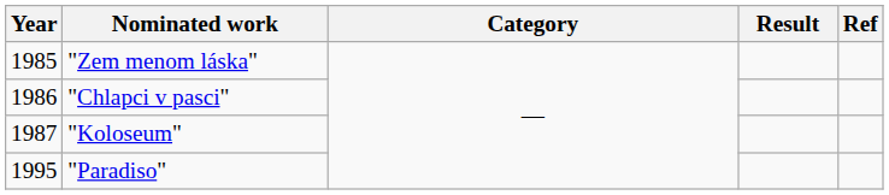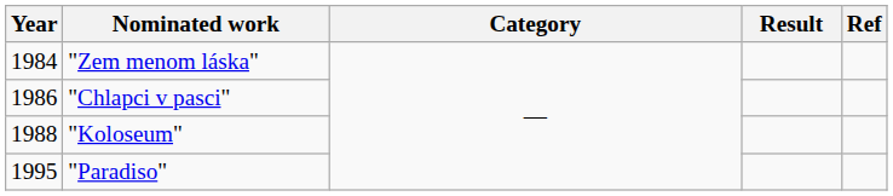 <table class="wikitable">
 <tr>
 <th style="width:10px;">Year</th>
 <th style="width:237px;">Nominated work</th>
 <th style="width:410px;">Category</th>
 <th style="width:73px;">Result</th>
 <th>Ref</th>
 </tr>
 <tr>
-<td>1985</td>
+<td>1984</td>
 <td>"<a href='#'>Zem menom láska</a>"</td>
 <td rowspan=4 align=center>—</td>
 <td></td>
 <td align=center></td>
 </tr>
 <tr>
 <td>1986</td>
 <td>"<a href='#'>Chlapci v pasci</a>"</td>
 <td></td>
 <td align=center></td>
 </tr>
 <tr>
-<td>1987</td>
+<td>1988</td>
 <td>"<a href='#'>Koloseum</a>"</td>
 <td></td>
 <td align=center></td>
 </tr>
 <tr>
 <td>1995</td>
 <td>"<a href='#'>Paradiso</a>"</td>
 <td></td>
 <td align=center></td>
 </tr>
 </table>
